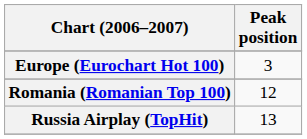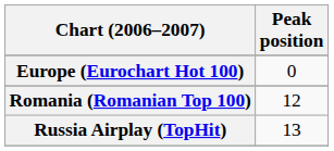 <table class="wikitable plainrowheaders sortable" style="text-align:center">
 <tr>
 <th>Chart (2006–2007)</th>
 <th>Peak<br>position</th>
 </tr>
 <tr>
 </tr>
 <tr>
 </tr>
 <tr>
 </tr>
 <tr>
 </tr>
 <tr>
 </tr>
 <tr>
 </tr>
 <tr>
 </tr>
 <tr>
 </tr>
 <tr>
 </tr>
 <tr>
 </tr>
 <tr>
 </tr>
 <tr>
 <th scope="row">Europe (<a href='#'>Eurochart Hot 100</a>)</th>
-<td align="center">3</td>
+<td align="center">0</td>
 </tr>
 <tr>
 </tr>
 <tr>
 </tr>
 <tr>
 </tr>
 <tr>
 </tr>
 <tr>
 </tr>
 <tr>
 </tr>
 <tr>
 </tr>
 <tr>
 </tr>
 <tr>
 </tr>
 <tr>
 </tr>
 <tr>
 <th scope="row">Romania (<a href='#'>Romanian Top 100</a>)</th>
 <td>12</td>
 </tr>
 <tr>
 <th scope="row">Russia Airplay (<a href='#'>TopHit</a>)</th>
 <td>13</td>
 </tr>
 <tr>
 </tr>
 <tr>
 </tr>
 <tr>
 </tr>
 <tr>
 </tr>
 <tr>
 </tr>
 <tr>
 </tr>
 <tr>
 </tr>
 <tr>
 </tr>
 <tr>
 </tr>
 <tr>
 </tr>
 <tr>
 </tr>
 <tr>
 </tr>
 <tr>
 </tr>
 </table>
